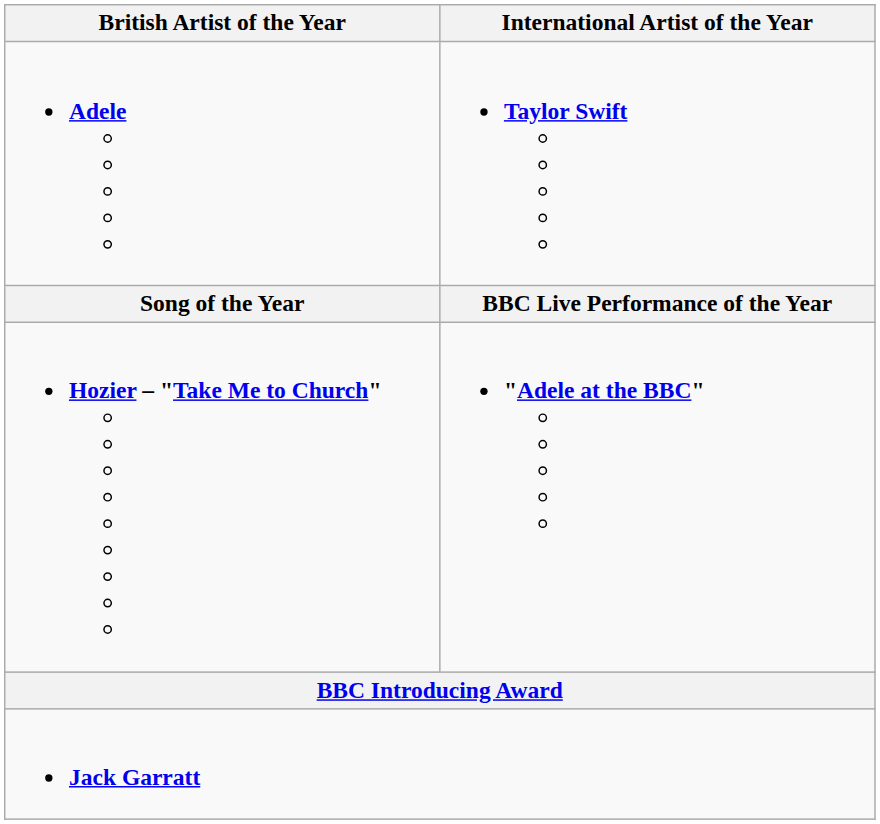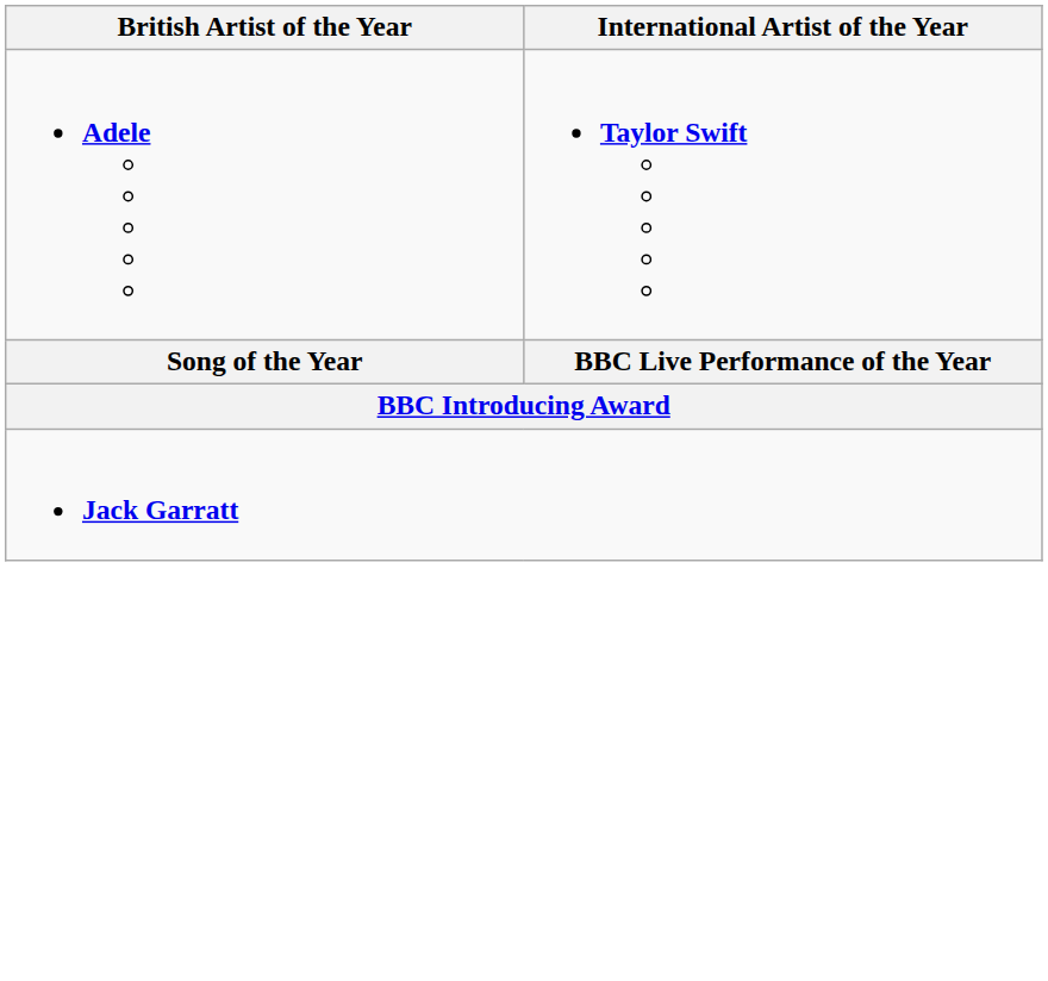 <table class="wikitable" style="width:95%;" cellpadding="5">
 <tr>
 <th width="50%">British Artist of the Year<br></th>
 <th width="50%">International Artist of the Year<br></th>
 </tr>
 <tr>
 <td valign="top"><br><ul><li><strong><a href='#'>Adele</a></strong><ul><li></li><li></li><li></li><li></li><li></li></ul></li></ul></td>
 <td valign="top"><br><ul><li><strong><a href='#'>Taylor Swift</a></strong><ul><li></li><li></li><li></li><li></li><li></li></ul></li></ul></td>
 </tr>
 <tr>
 <th width="50%">Song of the Year<br></th>
 <th width="50%">BBC Live Performance of the Year<br></th>
 </tr>
 <tr>
-<td valign="top"><br><ul><li><strong><a href='#'>Hozier</a> – "<a href='#'>Take Me to Church</a>"</strong><ul><li></li><li></li><li></li><li></li><li></li><li></li><li></li><li></li><li></li></ul></li></ul></td>
-<td valign="top"><br><ul><li><strong>"<a href='#'>Adele at the BBC</a>"</strong><ul><li></li><li></li><li></li><li></li><li></li></ul></li></ul></td>
-</tr>
-<tr>
 <th width="100%" colspan="2"><a href='#'>BBC Introducing Award</a></th>
 </tr>
 <tr>
 <td colspan="2" valign="top"><br><ul><li><strong><a href='#'>Jack Garratt</a></strong></li></ul></td>
 </tr>
 </table>
